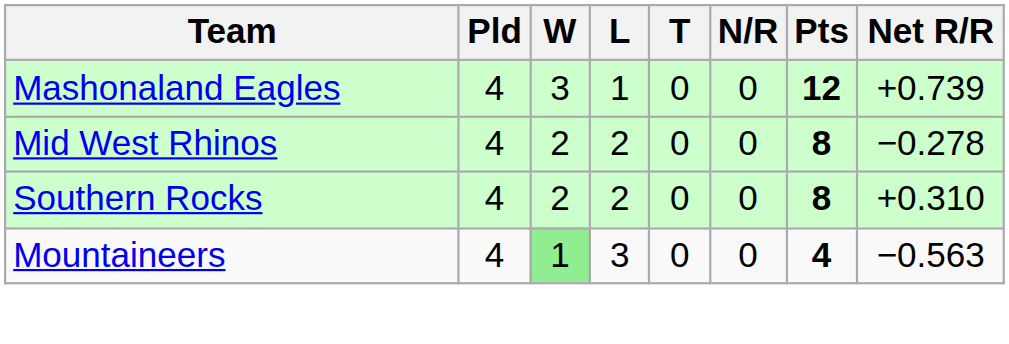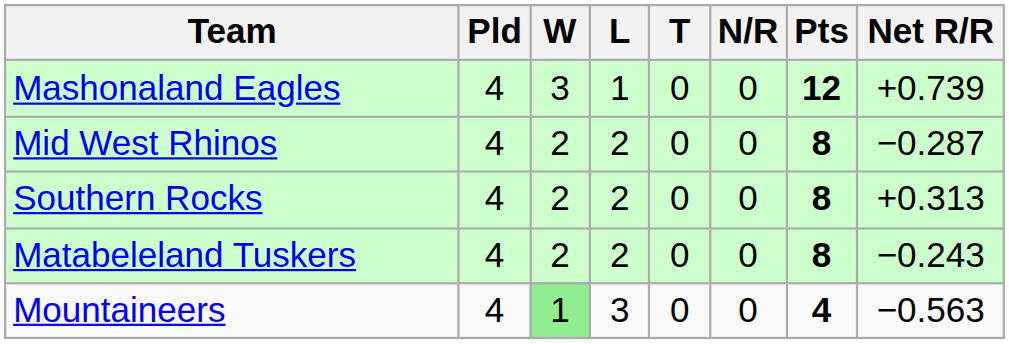 <table class="wikitable" style="text-align: center;">
 <tr>
 <th width=200>Team</th>
 <th width=20>Pld</th>
 <th width=20>W</th>
 <th width=20>L</th>
 <th width=20>T</th>
 <th width=20>N/R</th>
 <th width=20>Pts</th>
 <th width=60>Net R/R</th>
 </tr>
 <tr style="background:#ccffcc;">
 <td align=left><a href='#'>Mashonaland Eagles</a></td>
 <td>4</td>
 <td>3</td>
 <td>1</td>
 <td>0</td>
 <td>0</td>
 <td><strong>12</strong></td>
 <td>+0.739</td>
 </tr>
 <tr style="background:#ccffcc;">
 <td align=left><a href='#'>Mid West Rhinos</a></td>
 <td>4</td>
 <td>2</td>
 <td>2</td>
 <td>0</td>
 <td>0</td>
 <td><strong>8</strong></td>
-<td>−0.278</td>
+<td>−0.287</td>
 </tr>
 <tr style="background:#ccffcc;">
 <td align=left><a href='#'>Southern Rocks</a></td>
 <td>4</td>
 <td>2</td>
 <td>2</td>
 <td>0</td>
 <td>0</td>
 <td><strong>8</strong></td>
-<td>+0.310</td>
+<td>+0.313</td>
+</tr>
+<tr style="background:#ccffcc;">
+<td align=left><a href='#'>Matabeleland Tuskers</a></td>
+<td>4</td>
+<td>2</td>
+<td>2</td>
+<td>0</td>
+<td>0</td>
+<td><strong>8</strong></td>
+<td>−0.243</td>
 </tr>
 <tr>
 <td align=left><a href='#'>Mountaineers</a></td>
 <td>4</td>
 <td style="background: lightgreen;">1</td>
 <td>3</td>
 <td>0</td>
 <td>0</td>
 <td><strong>4</strong></td>
 <td>−0.563</td>
 </tr>
 </table>
